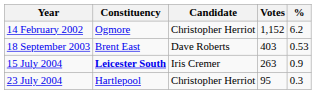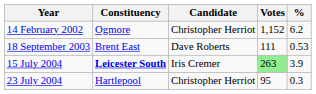 <table class="wikitable">
 <tr>
 <th>Year</th>
 <th>Constituency</th>
 <th>Candidate</th>
 <th>Votes</th>
 <th>%</th>
 </tr>
 <tr>
 <td><a href='#'>14 February 2002</a></td>
 <td><a href='#'>Ogmore</a></td>
 <td>Christopher Herriot</td>
 <td>1,152</td>
 <td>6.2</td>
 </tr>
 <tr>
 <td><a href='#'>18 September 2003</a></td>
 <td><a href='#'>Brent East</a></td>
 <td>Dave Roberts</td>
-<td>403</td>
+<td>111</td>
 <td>0.53</td>
 </tr>
 <tr>
 <td><a href='#'>15 July 2004</a></td>
 <td><strong><a href='#'>Leicester South</a></strong></td>
 <td>Iris Cremer</td>
-<td>263</td>
-<td>0.9</td>
+<td style="background: lightgreen;">263</td>
+<td>3.9</td>
 </tr>
 <tr>
 <td><a href='#'>23 July 2004</a></td>
 <td><a href='#'>Hartlepool</a></td>
 <td>Christopher Herriot</td>
 <td>95</td>
 <td>0.3</td>
 </tr>
 </table>
